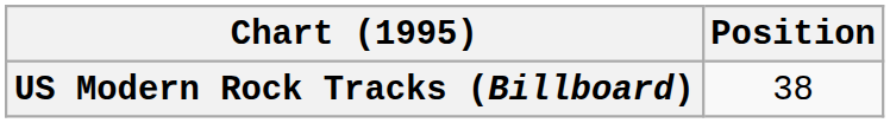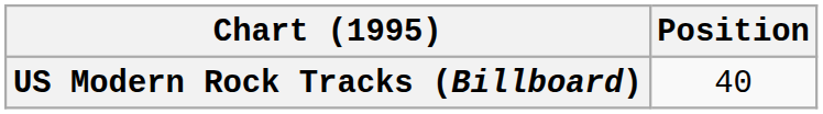 <table class="wikitable plainrowheaders" style="text-align:center">
 <tr>
 <th>Chart (1995)</th>
 <th>Position</th>
 </tr>
 <tr>
 <th scope="row">US Modern Rock Tracks (<em>Billboard</em>)</th>
-<td>38</td>
+<td>40</td>
 </tr>
 </table>
